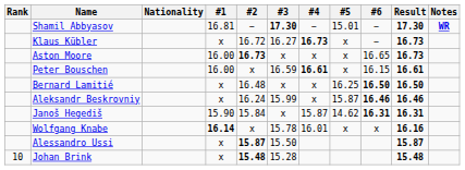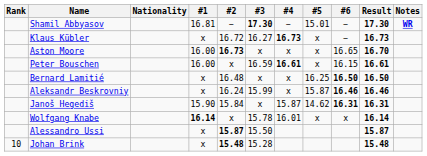 <table class="wikitable sortable" style="text-align:center">
 <tr>
 <th>Rank</th>
 <th>Name</th>
 <th>Nationality</th>
 <th>#1</th>
 <th>#2</th>
 <th>#3</th>
 <th>#4</th>
 <th>#5</th>
 <th>#6</th>
 <th>Result</th>
 <th>Notes</th>
 </tr>
 <tr>
 <td></td>
 <td align="left"><a href='#'>Shamil Abbyasov</a></td>
 <td align=left></td>
 <td>16.81</td>
 <td>−</td>
 <td><strong>17.30</strong></td>
 <td>−</td>
 <td>15.01</td>
 <td>−</td>
 <td><strong>17.30</strong></td>
 <td><strong><a href='#'>WR</a></strong></td>
 </tr>
 <tr>
 <td></td>
 <td align="left"><a href='#'>Klaus Kübler</a></td>
 <td align=left></td>
 <td>x</td>
 <td>16.72</td>
 <td>16.27</td>
 <td><strong>16.73</strong></td>
 <td>x</td>
 <td>−</td>
 <td><strong>16.73</strong></td>
 <td></td>
 </tr>
 <tr>
 <td></td>
 <td align="left"><a href='#'>Aston Moore</a></td>
 <td align=left></td>
 <td>16.00</td>
 <td><strong>16.73</strong></td>
 <td>x</td>
 <td>x</td>
 <td>x</td>
 <td>16.65</td>
-<td><strong>16.73</strong></td>
+<td><strong>16.70</strong></td>
 <td></td>
 </tr>
 <tr>
 <td></td>
 <td align="left"><a href='#'>Peter Bouschen</a></td>
 <td align=left></td>
 <td>16.00</td>
 <td>x</td>
 <td>16.59</td>
 <td><strong>16.61</strong></td>
 <td>x</td>
 <td>16.15</td>
 <td><strong>16.61</strong></td>
 <td></td>
 </tr>
 <tr>
 <td></td>
 <td align="left"><a href='#'>Bernard Lamitié</a></td>
 <td align=left></td>
 <td>x</td>
 <td>16.48</td>
 <td>x</td>
 <td>x</td>
 <td>16.25</td>
 <td><strong>16.50</strong></td>
 <td><strong>16.50</strong></td>
 <td></td>
 </tr>
 <tr>
 <td></td>
 <td align="left"><a href='#'>Aleksandr Beskrovniy</a></td>
 <td align=left></td>
 <td>x</td>
 <td>16.24</td>
 <td>15.99</td>
 <td>x</td>
 <td>15.87</td>
 <td><strong>16.46</strong></td>
 <td><strong>16.46</strong></td>
 <td></td>
 </tr>
 <tr>
 <td></td>
 <td align="left"><a href='#'>Janoš Hegediš</a></td>
 <td align=left></td>
 <td>15.90</td>
 <td>15.84</td>
 <td>x</td>
 <td>15.87</td>
 <td>14.62</td>
 <td><strong>16.31</strong></td>
 <td><strong>16.31</strong></td>
 <td></td>
 </tr>
 <tr>
 <td></td>
 <td align="left"><a href='#'>Wolfgang Knabe</a></td>
 <td align=left></td>
 <td><strong>16.14</strong></td>
 <td>x</td>
 <td>15.78</td>
 <td>16.01</td>
 <td>x</td>
 <td>x</td>
-<td><strong>16.16</strong></td>
+<td><strong>16.14</strong></td>
 <td></td>
 </tr>
 <tr>
 <td></td>
 <td align="left"><a href='#'>Alessandro Ussi</a></td>
 <td align=left></td>
 <td>x</td>
 <td><strong>15.87</strong></td>
 <td>15.50</td>
 <td></td>
 <td></td>
 <td></td>
 <td><strong>15.87</strong></td>
 <td></td>
 </tr>
 <tr>
 <td>10</td>
 <td align="left"><a href='#'>Johan Brink</a></td>
 <td align=left></td>
 <td>x</td>
 <td><strong>15.48</strong></td>
 <td>15.28</td>
 <td></td>
 <td></td>
 <td></td>
 <td><strong>15.48</strong></td>
 <td></td>
 </tr>
 </table>
